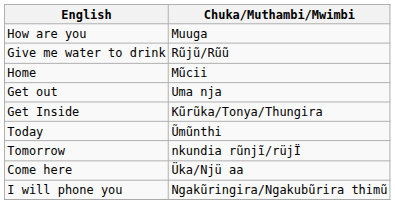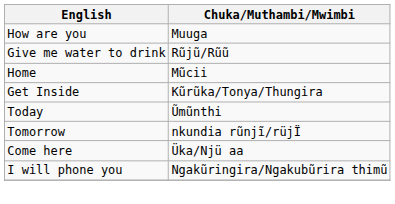 <table class="wikitable sortable">
 <tr>
 <th>English</th>
 <th>Chuka/Muthambi/Mwimbi</th>
 </tr>
 <tr>
 <td>How are you</td>
 <td>Muuga</td>
 </tr>
 <tr>
 <td>Give me water to drink</td>
 <td>Rũjũ/Rũũ</td>
 </tr>
 <tr>
 <td>Home</td>
 <td>Mũcii</td>
-</tr>
-<tr>
-<td>Get out</td>
-<td>Uma nja</td>
 </tr>
 <tr>
 <td>Get Inside</td>
 <td>Kũrũka/Tonya/Thungira</td>
 </tr>
 <tr>
 <td>Today</td>
 <td>Ũmũnthi</td>
 </tr>
 <tr>
 <td>Tomorrow</td>
 <td>nkundia rũnjĩ/rüjÏ</td>
 </tr>
 <tr>
 <td>Come here</td>
 <td>Üka/Njü aa</td>
 </tr>
 <tr>
 <td>I will phone you</td>
 <td>Ngakũringira/Ngakubũrira thimũ</td>
 </tr>
 <tr>
 </tr>
 </table>
